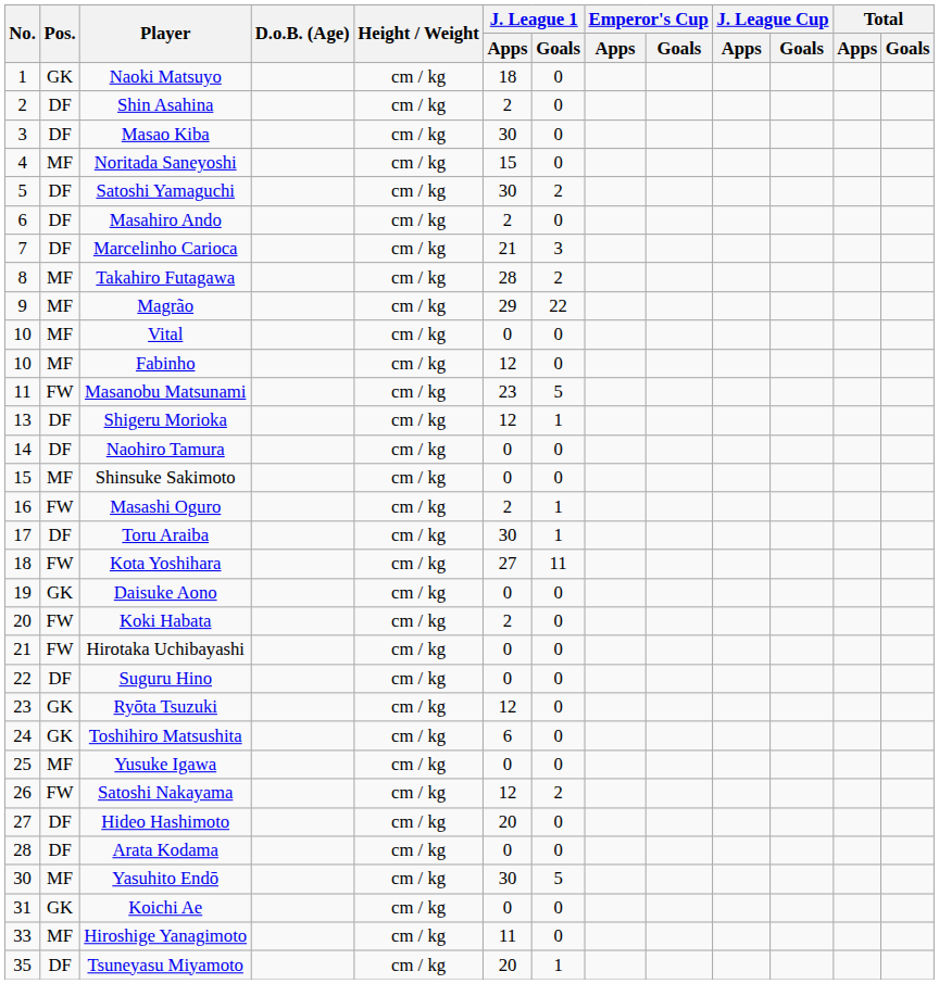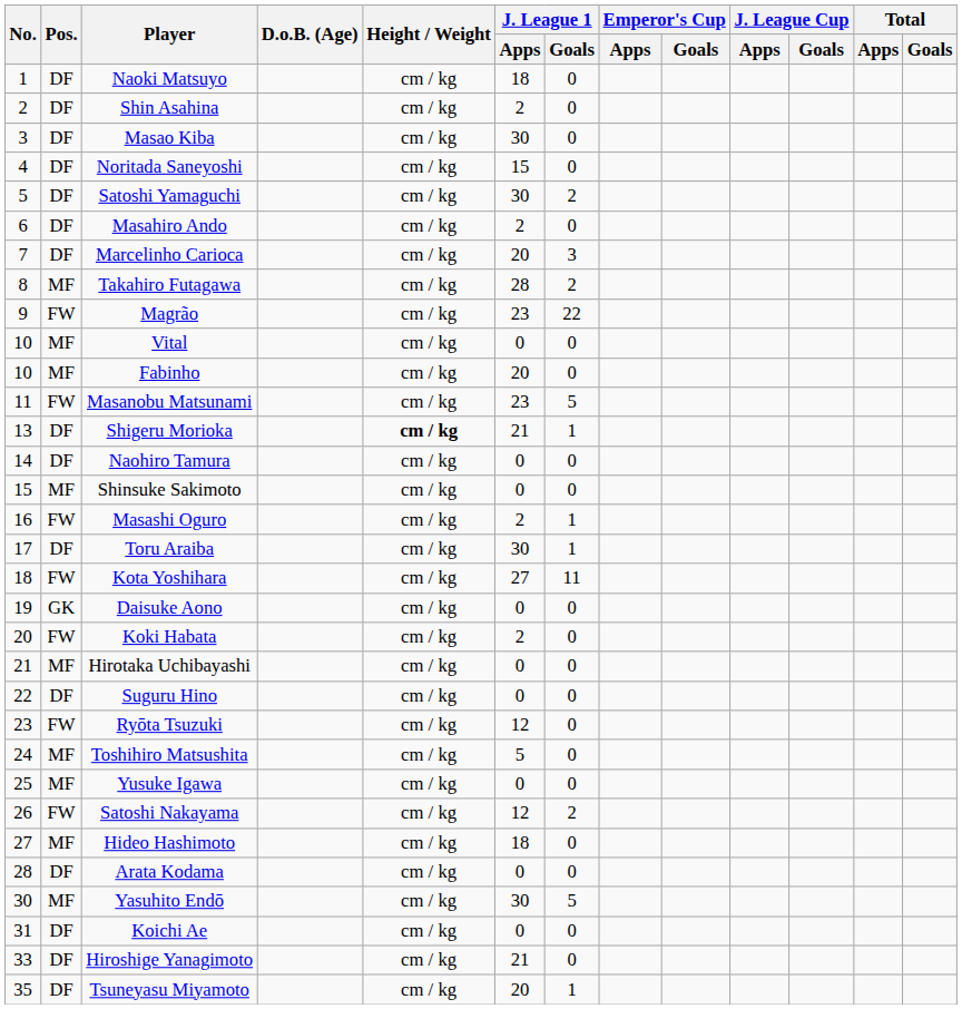 <table class="wikitable" style="text-align:center;">
 <tr>
 <th rowspan="2">No.</th>
 <th rowspan="2">Pos.</th>
 <th rowspan="2">Player</th>
 <th rowspan="2">D.o.B. (Age)</th>
 <th rowspan="2">Height / Weight</th>
 <th colspan="2"><a href='#'>J. League 1</a></th>
 <th colspan="2"><a href='#'>Emperor's Cup</a></th>
 <th colspan="2"><a href='#'>J. League Cup</a></th>
 <th colspan="2">Total</th>
 </tr>
 <tr>
 <th>Apps</th>
 <th>Goals</th>
 <th>Apps</th>
 <th>Goals</th>
 <th>Apps</th>
 <th>Goals</th>
 <th>Apps</th>
 <th>Goals</th>
 </tr>
 <tr>
 <td>1</td>
-<td>GK</td>
+<td>DF</td>
 <td><a href='#'>Naoki Matsuyo</a></td>
 <td></td>
 <td>cm / kg</td>
 <td>18</td>
 <td>0</td>
 <td></td>
 <td></td>
 <td></td>
 <td></td>
 <td></td>
 <td></td>
 </tr>
 <tr>
 <td>2</td>
 <td>DF</td>
 <td><a href='#'>Shin Asahina</a></td>
 <td></td>
 <td>cm / kg</td>
 <td>2</td>
 <td>0</td>
 <td></td>
 <td></td>
 <td></td>
 <td></td>
 <td></td>
 <td></td>
 </tr>
 <tr>
 <td>3</td>
 <td>DF</td>
 <td><a href='#'>Masao Kiba</a></td>
 <td></td>
 <td>cm / kg</td>
 <td>30</td>
 <td>0</td>
 <td></td>
 <td></td>
 <td></td>
 <td></td>
 <td></td>
 <td></td>
 </tr>
 <tr>
 <td>4</td>
-<td>MF</td>
+<td>DF</td>
 <td><a href='#'>Noritada Saneyoshi</a></td>
 <td></td>
 <td>cm / kg</td>
 <td>15</td>
 <td>0</td>
 <td></td>
 <td></td>
 <td></td>
 <td></td>
 <td></td>
 <td></td>
 </tr>
 <tr>
 <td>5</td>
 <td>DF</td>
 <td><a href='#'>Satoshi Yamaguchi</a></td>
 <td></td>
 <td>cm / kg</td>
 <td>30</td>
 <td>2</td>
 <td></td>
 <td></td>
 <td></td>
 <td></td>
 <td></td>
 <td></td>
 </tr>
 <tr>
 <td>6</td>
 <td>DF</td>
 <td><a href='#'>Masahiro Ando</a></td>
 <td></td>
 <td>cm / kg</td>
 <td>2</td>
 <td>0</td>
 <td></td>
 <td></td>
 <td></td>
 <td></td>
 <td></td>
 <td></td>
 </tr>
 <tr>
 <td>7</td>
 <td>DF</td>
 <td><a href='#'>Marcelinho Carioca</a></td>
 <td></td>
 <td>cm / kg</td>
-<td>21</td>
+<td>20</td>
 <td>3</td>
 <td></td>
 <td></td>
 <td></td>
 <td></td>
 <td></td>
 <td></td>
 </tr>
 <tr>
 <td>8</td>
 <td>MF</td>
 <td><a href='#'>Takahiro Futagawa</a></td>
 <td></td>
 <td>cm / kg</td>
 <td>28</td>
 <td>2</td>
 <td></td>
 <td></td>
 <td></td>
 <td></td>
 <td></td>
 <td></td>
 </tr>
 <tr>
 <td>9</td>
-<td>MF</td>
+<td>FW</td>
 <td><a href='#'>Magrão</a></td>
 <td></td>
 <td>cm / kg</td>
-<td>29</td>
+<td>23</td>
 <td>22</td>
 <td></td>
 <td></td>
 <td></td>
 <td></td>
 <td></td>
 <td></td>
 </tr>
 <tr>
 <td>10</td>
 <td>MF</td>
 <td><a href='#'>Vital</a></td>
 <td></td>
 <td>cm / kg</td>
 <td>0</td>
 <td>0</td>
 <td></td>
 <td></td>
 <td></td>
 <td></td>
 <td></td>
 <td></td>
 </tr>
 <tr>
 <td>10</td>
 <td>MF</td>
 <td><a href='#'>Fabinho</a></td>
 <td></td>
 <td>cm / kg</td>
-<td>12</td>
+<td>20</td>
 <td>0</td>
 <td></td>
 <td></td>
 <td></td>
 <td></td>
 <td></td>
 <td></td>
 </tr>
 <tr>
 <td>11</td>
 <td>FW</td>
 <td><a href='#'>Masanobu Matsunami</a></td>
 <td></td>
 <td>cm / kg</td>
 <td>23</td>
 <td>5</td>
 <td></td>
 <td></td>
 <td></td>
 <td></td>
 <td></td>
 <td></td>
 </tr>
 <tr>
 <td>13</td>
 <td>DF</td>
 <td><a href='#'>Shigeru Morioka</a></td>
 <td></td>
-<td>cm / kg</td>
-<td>12</td>
+<td><strong>cm / kg</strong></td>
+<td>21</td>
 <td>1</td>
 <td></td>
 <td></td>
 <td></td>
 <td></td>
 <td></td>
 <td></td>
 </tr>
 <tr>
 <td>14</td>
 <td>DF</td>
 <td><a href='#'>Naohiro Tamura</a></td>
 <td></td>
 <td>cm / kg</td>
 <td>0</td>
 <td>0</td>
 <td></td>
 <td></td>
 <td></td>
 <td></td>
 <td></td>
 <td></td>
 </tr>
 <tr>
 <td>15</td>
 <td>MF</td>
 <td>Shinsuke Sakimoto</td>
 <td></td>
 <td>cm / kg</td>
 <td>0</td>
 <td>0</td>
 <td></td>
 <td></td>
 <td></td>
 <td></td>
 <td></td>
 <td></td>
 </tr>
 <tr>
 <td>16</td>
 <td>FW</td>
 <td><a href='#'>Masashi Oguro</a></td>
 <td></td>
 <td>cm / kg</td>
 <td>2</td>
 <td>1</td>
 <td></td>
 <td></td>
 <td></td>
 <td></td>
 <td></td>
 <td></td>
 </tr>
 <tr>
 <td>17</td>
 <td>DF</td>
 <td><a href='#'>Toru Araiba</a></td>
 <td></td>
 <td>cm / kg</td>
 <td>30</td>
 <td>1</td>
 <td></td>
 <td></td>
 <td></td>
 <td></td>
 <td></td>
 <td></td>
 </tr>
 <tr>
 <td>18</td>
 <td>FW</td>
 <td><a href='#'>Kota Yoshihara</a></td>
 <td></td>
 <td>cm / kg</td>
 <td>27</td>
 <td>11</td>
 <td></td>
 <td></td>
 <td></td>
 <td></td>
 <td></td>
 <td></td>
 </tr>
 <tr>
 <td>19</td>
 <td>GK</td>
 <td><a href='#'>Daisuke Aono</a></td>
 <td></td>
 <td>cm / kg</td>
 <td>0</td>
 <td>0</td>
 <td></td>
 <td></td>
 <td></td>
 <td></td>
 <td></td>
 <td></td>
 </tr>
 <tr>
 <td>20</td>
 <td>FW</td>
 <td><a href='#'>Koki Habata</a></td>
 <td></td>
 <td>cm / kg</td>
 <td>2</td>
 <td>0</td>
 <td></td>
 <td></td>
 <td></td>
 <td></td>
 <td></td>
 <td></td>
 </tr>
 <tr>
 <td>21</td>
-<td>FW</td>
+<td>MF</td>
 <td>Hirotaka Uchibayashi</td>
 <td></td>
 <td>cm / kg</td>
 <td>0</td>
 <td>0</td>
 <td></td>
 <td></td>
 <td></td>
 <td></td>
 <td></td>
 <td></td>
 </tr>
 <tr>
 <td>22</td>
 <td>DF</td>
 <td><a href='#'>Suguru Hino</a></td>
 <td></td>
 <td>cm / kg</td>
 <td>0</td>
 <td>0</td>
 <td></td>
 <td></td>
 <td></td>
 <td></td>
 <td></td>
 <td></td>
 </tr>
 <tr>
 <td>23</td>
-<td>GK</td>
+<td>FW</td>
 <td><a href='#'>Ryōta Tsuzuki</a></td>
 <td></td>
 <td>cm / kg</td>
 <td>12</td>
 <td>0</td>
 <td></td>
 <td></td>
 <td></td>
 <td></td>
 <td></td>
 <td></td>
 </tr>
 <tr>
 <td>24</td>
-<td>GK</td>
+<td>MF</td>
 <td><a href='#'>Toshihiro Matsushita</a></td>
 <td></td>
 <td>cm / kg</td>
-<td>6</td>
+<td>5</td>
 <td>0</td>
 <td></td>
 <td></td>
 <td></td>
 <td></td>
 <td></td>
 <td></td>
 </tr>
 <tr>
 <td>25</td>
 <td>MF</td>
 <td><a href='#'>Yusuke Igawa</a></td>
 <td></td>
 <td>cm / kg</td>
 <td>0</td>
 <td>0</td>
 <td></td>
 <td></td>
 <td></td>
 <td></td>
 <td></td>
 <td></td>
 </tr>
 <tr>
 <td>26</td>
 <td>FW</td>
 <td><a href='#'>Satoshi Nakayama</a></td>
 <td></td>
 <td>cm / kg</td>
 <td>12</td>
 <td>2</td>
 <td></td>
 <td></td>
 <td></td>
 <td></td>
 <td></td>
 <td></td>
 </tr>
 <tr>
 <td>27</td>
-<td>DF</td>
+<td>MF</td>
 <td><a href='#'>Hideo Hashimoto</a></td>
 <td></td>
 <td>cm / kg</td>
-<td>20</td>
+<td>18</td>
 <td>0</td>
 <td></td>
 <td></td>
 <td></td>
 <td></td>
 <td></td>
 <td></td>
 </tr>
 <tr>
 <td>28</td>
 <td>DF</td>
 <td><a href='#'>Arata Kodama</a></td>
 <td></td>
 <td>cm / kg</td>
 <td>0</td>
 <td>0</td>
 <td></td>
 <td></td>
 <td></td>
 <td></td>
 <td></td>
 <td></td>
 </tr>
 <tr>
 <td>30</td>
 <td>MF</td>
 <td><a href='#'>Yasuhito Endō</a></td>
 <td></td>
 <td>cm / kg</td>
 <td>30</td>
 <td>5</td>
 <td></td>
 <td></td>
 <td></td>
 <td></td>
 <td></td>
 <td></td>
 </tr>
 <tr>
 <td>31</td>
-<td>GK</td>
+<td>DF</td>
 <td><a href='#'>Koichi Ae</a></td>
 <td></td>
 <td>cm / kg</td>
 <td>0</td>
 <td>0</td>
 <td></td>
 <td></td>
 <td></td>
 <td></td>
 <td></td>
 <td></td>
 </tr>
 <tr>
 <td>33</td>
-<td>MF</td>
+<td>DF</td>
 <td><a href='#'>Hiroshige Yanagimoto</a></td>
 <td></td>
 <td>cm / kg</td>
-<td>11</td>
+<td>21</td>
 <td>0</td>
 <td></td>
 <td></td>
 <td></td>
 <td></td>
 <td></td>
 <td></td>
 </tr>
 <tr>
 <td>35</td>
 <td>DF</td>
 <td><a href='#'>Tsuneyasu Miyamoto</a></td>
 <td></td>
 <td>cm / kg</td>
 <td>20</td>
 <td>1</td>
 <td></td>
 <td></td>
 <td></td>
 <td></td>
 <td></td>
 <td></td>
 </tr>
 </table>
